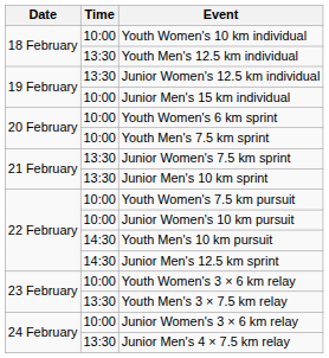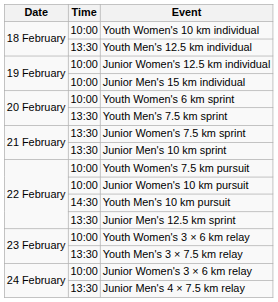 <table class="wikitable">
 <tr>
 <th>Date</th>
 <th>Time</th>
 <th>Event</th>
 </tr>
 <tr>
 <td rowspan=2>18 February</td>
 <td>10:00</td>
 <td>Youth Women's 10 km individual</td>
 </tr>
 <tr>
 <td>13:30</td>
 <td>Youth Men's 12.5 km individual</td>
 </tr>
 <tr>
 <td rowspan=2>19 February</td>
-<td>13:30</td>
+<td>10:00</td>
 <td>Junior Women's 12.5 km individual</td>
 </tr>
 <tr>
 <td>10:00</td>
 <td>Junior Men's 15 km individual</td>
 </tr>
 <tr>
 <td rowspan=2>20 February</td>
 <td>10:00</td>
 <td>Youth Women's 6 km sprint</td>
 </tr>
 <tr>
-<td>10:00</td>
+<td>13:30</td>
 <td>Youth Men's 7.5 km sprint</td>
 </tr>
 <tr>
 <td rowspan=2>21 February</td>
 <td>13:30</td>
 <td>Junior Women's 7.5 km sprint</td>
 </tr>
 <tr>
 <td>13:30</td>
 <td>Junior Men's 10 km sprint</td>
 </tr>
 <tr>
 <td rowspan=4>22 February</td>
 <td>10:00</td>
 <td>Youth Women's 7.5 km pursuit</td>
 </tr>
 <tr>
 <td>10:00</td>
 <td>Junior Women's 10 km pursuit</td>
 </tr>
 <tr>
 <td>14:30</td>
 <td>Youth Men's 10 km pursuit</td>
 </tr>
 <tr>
-<td>14:30</td>
+<td>13:30</td>
 <td>Junior Men's 12.5 km sprint</td>
 </tr>
 <tr>
 <td rowspan=2>23 February</td>
 <td>10:00</td>
 <td>Youth Women's 3 × 6 km relay</td>
 </tr>
 <tr>
 <td>13:30</td>
 <td>Youth Men's 3 × 7.5 km relay</td>
 </tr>
 <tr>
 <td rowspan=2>24 February</td>
 <td>10:00</td>
 <td>Junior Women's 3 × 6 km relay</td>
 </tr>
 <tr>
 <td>13:30</td>
 <td>Junior Men's 4 × 7.5 km relay</td>
 </tr>
 </table>
